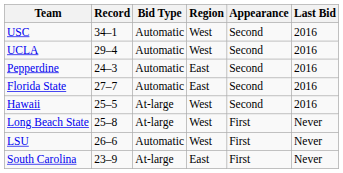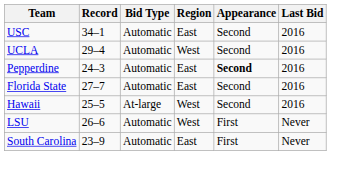 <table class="wikitable sortable">
 <tr>
 <th>Team</th>
 <th>Record</th>
 <th>Bid Type</th>
 <th>Region</th>
 <th>Appearance</th>
 <th>Last Bid</th>
 </tr>
 <tr>
 <td><a href='#'>USC</a></td>
 <td>34–1</td>
 <td>Automatic</td>
-<td>West</td>
+<td>East</td>
 <td>Second</td>
 <td>2016</td>
 </tr>
 <tr>
 <td><a href='#'>UCLA</a></td>
 <td>29–4</td>
 <td>Automatic</td>
 <td>West</td>
 <td>Second</td>
 <td>2016</td>
 </tr>
 <tr>
 <td><a href='#'>Pepperdine</a></td>
 <td>24–3</td>
 <td>Automatic</td>
 <td>East</td>
-<td>Second</td>
+<td><strong>Second</strong></td>
 <td>2016</td>
 </tr>
 <tr>
 <td><a href='#'>Florida State</a></td>
 <td>27–7</td>
 <td>Automatic</td>
 <td>East</td>
 <td>Second</td>
 <td>2016</td>
 </tr>
 <tr>
 <td><a href='#'>Hawaii</a></td>
 <td>25–5</td>
 <td>At-large</td>
 <td>West</td>
 <td>Second</td>
 <td>2016</td>
 </tr>
 <tr>
-<td><a href='#'>Long Beach State</a></td>
-<td>25–8</td>
-<td>At-large</td>
-<td>West</td>
-<td>First</td>
-<td>Never</td>
-</tr>
-<tr>
 <td><a href='#'>LSU</a></td>
 <td>26–6</td>
 <td>Automatic</td>
 <td>West</td>
 <td>First</td>
 <td>Never</td>
 </tr>
 <tr>
 <td><a href='#'>South Carolina</a></td>
 <td>23–9</td>
-<td>At-large</td>
+<td>Automatic</td>
 <td>East</td>
 <td>First</td>
 <td>Never</td>
 </tr>
 </table>
